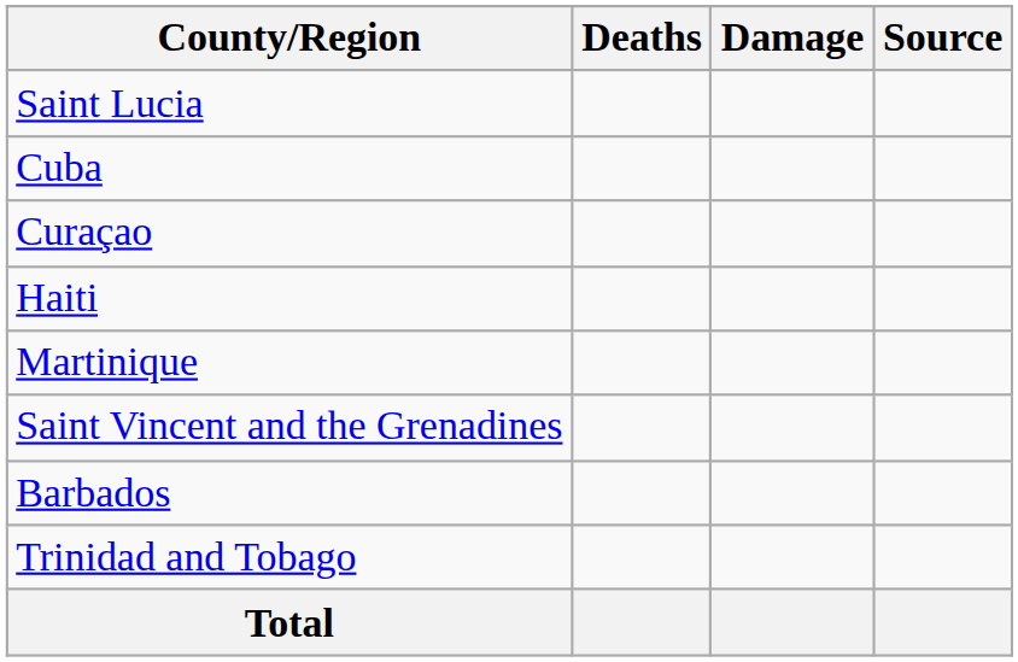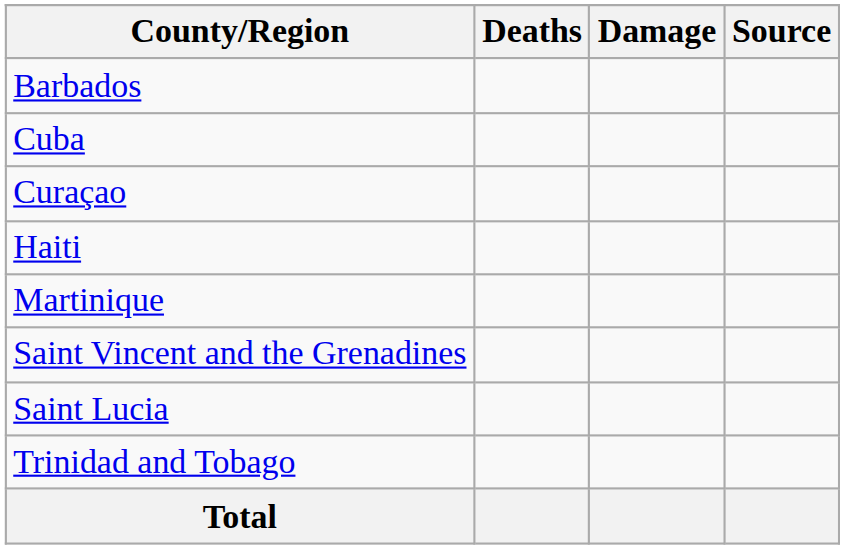 <table class="wikitable sortable" style="float:right; margin:0 0 0.5em 1em; float:right;">
 <tr>
 </tr>
 <tr>
 <th>County/Region</th>
 <th>Deaths</th>
 <th>Damage</th>
 <th Class=unsortable>Source</th>
 </tr>
 <tr>
-<td><a href='#'>Saint Lucia</a></td>
+<td><a href='#'>Barbados</a></td>
 <td></td>
 <td></td>
 <td></td>
 </tr>
 <tr>
 <td><a href='#'>Cuba</a></td>
 <td></td>
 <td></td>
 <td></td>
 </tr>
 <tr>
 <td><a href='#'>Curaçao</a></td>
 <td></td>
 <td></td>
 <td></td>
 </tr>
 <tr>
 <td><a href='#'>Haiti</a></td>
 <td></td>
 <td></td>
 <td></td>
 </tr>
 <tr>
 <td><a href='#'>Martinique</a></td>
 <td></td>
 <td></td>
 <td></td>
 </tr>
 <tr>
 <td><a href='#'>Saint Vincent and the Grenadines</a></td>
 <td></td>
 <td></td>
 <td></td>
 </tr>
 <tr>
-<td><a href='#'>Barbados</a></td>
+<td><a href='#'>Saint Lucia</a></td>
 <td></td>
 <td></td>
 <td></td>
 </tr>
 <tr>
 <td><a href='#'>Trinidad and Tobago</a></td>
 <td></td>
 <td></td>
 <td></td>
 </tr>
 <tr class="unsortable">
 <th>Total</th>
 <th></th>
 <th></th>
 <th></th>
 </tr>
 </table>
